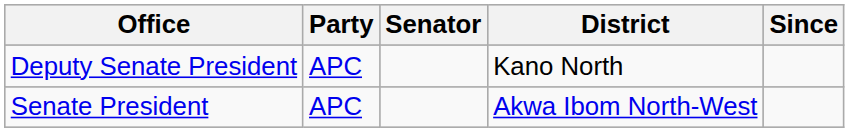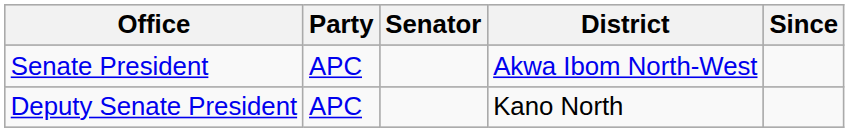 <table class="sortable wikitable">
 <tr>
 <th>Office</th>
 <th>Party</th>
 <th>Senator</th>
 <th>District</th>
 <th>Since</th>
 </tr>
 <tr>
+<td><a href='#'>Senate President</a></td>
+<td><a href='#'>APC</a></td>
+<td></td>
+<td><a href='#'>Akwa Ibom North-West</a></td>
+<td></td>
+</tr>
+<tr>
 <td><a href='#'>Deputy Senate President</a></td>
 <td><a href='#'>APC</a></td>
 <td></td>
 <td>Kano North</td>
 <td></td>
 </tr>
-<tr>
-<td><a href='#'>Senate President</a></td>
-<td><a href='#'>APC</a></td>
-<td></td>
-<td><a href='#'>Akwa Ibom North-West</a></td>
-<td></td>
-</tr>
 </table>
